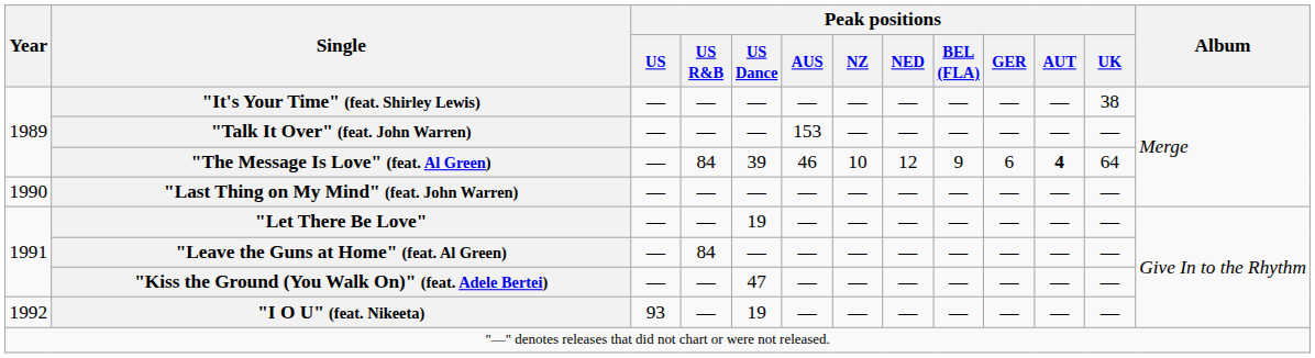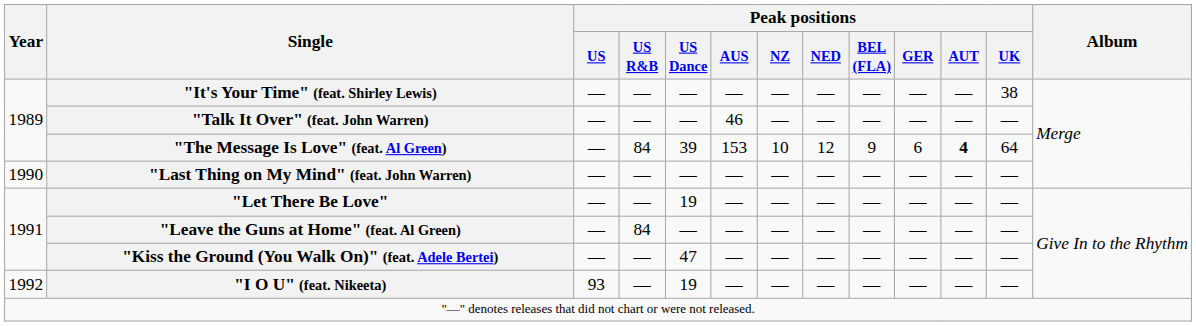 <table class="wikitable plainrowheaders" style="text-align:center;">
 <tr>
 <th rowspan="2">Year</th>
 <th rowspan="2" style="width:30em;">Single</th>
 <th colspan="10">Peak positions</th>
 <th rowspan="2">Album</th>
 </tr>
 <tr>
 <th width="35"><small><a href='#'>US</a></small><br></th>
 <th width="35"><small><a href='#'>US R&B</a></small><br></th>
 <th width="35"><small><a href='#'>US Dance</a></small><br></th>
 <th width="35"><small><a href='#'>AUS</a></small><br></th>
 <th width="35"><small><a href='#'>NZ</a></small></th>
 <th width="35"><small><a href='#'>NED</a></small></th>
 <th width="35"><small><a href='#'>BEL<br>(FLA)</a></small></th>
 <th width="35"><small><a href='#'>GER</a></small></th>
 <th width="35"><small><a href='#'>AUT</a></small></th>
 <th width="35"><small><a href='#'>UK</a></small><br></th>
 </tr>
 <tr>
 <td rowspan="3">1989</td>
 <th scope="row">"It's Your Time" <small>(feat. Shirley Lewis)</small></th>
 <td>—</td>
 <td>—</td>
 <td>—</td>
 <td>—</td>
 <td>—</td>
 <td>—</td>
 <td>—</td>
 <td>—</td>
 <td>—</td>
 <td>38</td>
 <td align="left" rowspan="4"><em>Merge</em></td>
 </tr>
 <tr>
 <th scope="row">"Talk It Over" <small>(feat. John Warren)</small></th>
 <td>—</td>
 <td>—</td>
 <td>—</td>
-<td>153</td>
+<td>46</td>
 <td>—</td>
 <td>—</td>
 <td>—</td>
 <td>—</td>
 <td>—</td>
 <td>—</td>
 </tr>
 <tr>
 <th scope="row">"The Message Is Love" <small>(feat. <a href='#'>Al Green</a>)</small></th>
 <td>—</td>
 <td>84</td>
 <td>39</td>
-<td>46</td>
+<td>153</td>
 <td>10</td>
 <td>12</td>
 <td>9</td>
 <td>6</td>
 <td><strong>4</strong></td>
 <td>64</td>
 </tr>
 <tr>
 <td rowspan="1">1990</td>
 <th scope="row">"Last Thing on My Mind" <small>(feat. John Warren)</small></th>
 <td>—</td>
 <td>—</td>
 <td>—</td>
 <td>—</td>
 <td>—</td>
 <td>—</td>
 <td>—</td>
 <td>—</td>
 <td>—</td>
 <td>—</td>
 </tr>
 <tr>
 <td rowspan="3">1991</td>
 <th scope="row">"Let There Be Love"</th>
 <td>—</td>
 <td>—</td>
 <td>19</td>
 <td>—</td>
 <td>—</td>
 <td>—</td>
 <td>—</td>
 <td>—</td>
 <td>—</td>
 <td>—</td>
 <td align="left" rowspan="4"><em>Give In to the Rhythm</em></td>
 </tr>
 <tr>
 <th scope="row">"Leave the Guns at Home" <small>(feat. Al Green)</small></th>
 <td>—</td>
 <td>84</td>
 <td>—</td>
 <td>—</td>
 <td>—</td>
 <td>—</td>
 <td>—</td>
 <td>—</td>
 <td>—</td>
 <td>—</td>
 </tr>
 <tr>
 <th scope="row">"Kiss the Ground (You Walk On)" <small>(feat. <a href='#'>Adele Bertei</a>)</small></th>
 <td>—</td>
 <td>—</td>
 <td>47</td>
 <td>—</td>
 <td>—</td>
 <td>—</td>
 <td>—</td>
 <td>—</td>
 <td>—</td>
 <td>—</td>
 </tr>
 <tr>
 <td rowspan="1">1992</td>
 <th scope="row">"I O U" <small>(feat. Nikeeta)</small></th>
 <td>93</td>
 <td>—</td>
 <td>19</td>
 <td>—</td>
 <td>—</td>
 <td>—</td>
 <td>—</td>
 <td>—</td>
 <td>—</td>
 <td>—</td>
 </tr>
 <tr>
 <td align="center" colspan="13" style="font-size:9pt">"—" denotes releases that did not chart or were not released.</td>
 </tr>
 </table>
